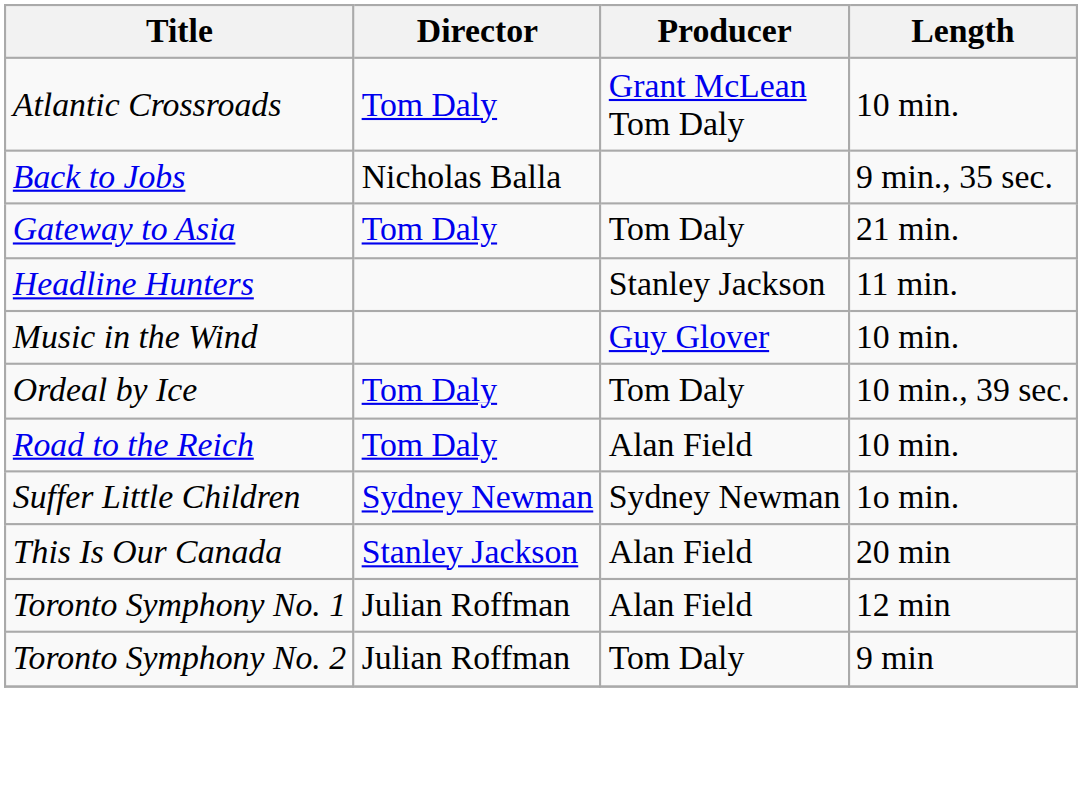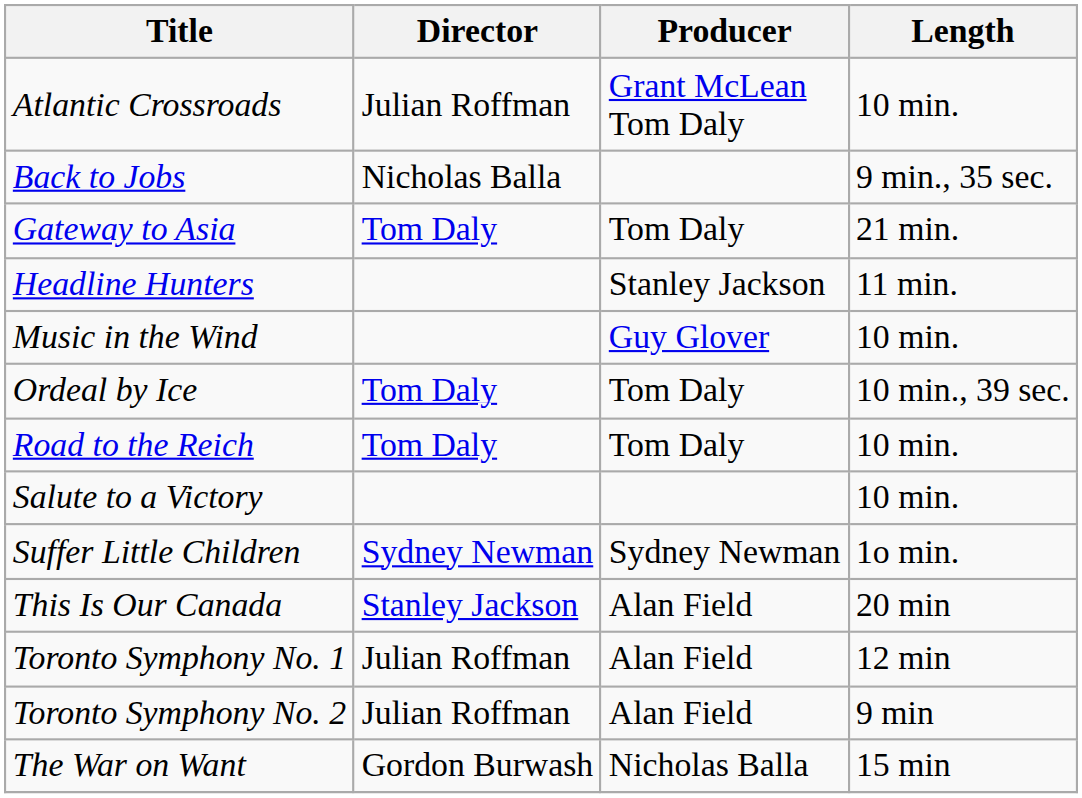 <table class=wikitable>
 <tr>
 <th>Title</th>
 <th>Director</th>
 <th>Producer</th>
 <th>Length</th>
 </tr>
 <tr>
 <td><em>Atlantic Crossroads</em></td>
-<td><a href='#'>Tom Daly</a></td>
+<td>Julian Roffman</td>
 <td><a href='#'>Grant McLean</a><br>Tom Daly</td>
 <td>10 min.</td>
 </tr>
 <tr>
 <td><em><a href='#'>Back to Jobs</a></em></td>
 <td>Nicholas Balla</td>
 <td></td>
 <td>9 min., 35 sec.</td>
 </tr>
 <tr>
 <td><em><a href='#'>Gateway to Asia</a></em></td>
 <td><a href='#'>Tom Daly</a></td>
 <td>Tom Daly</td>
 <td>21 min.</td>
 </tr>
 <tr>
 <td><em><a href='#'>Headline Hunters</a></em></td>
 <td></td>
 <td>Stanley Jackson</td>
 <td>11 min.</td>
 </tr>
 <tr>
 <td><em>Music in the Wind</em></td>
 <td></td>
 <td><a href='#'>Guy Glover</a></td>
 <td>10 min.</td>
 </tr>
 <tr>
 <td><em>Ordeal by Ice</em></td>
 <td><a href='#'>Tom Daly</a></td>
 <td>Tom Daly</td>
 <td>10 min., 39 sec.</td>
 </tr>
 <tr>
 <td><em><a href='#'>Road to the Reich</a></em></td>
 <td><a href='#'>Tom Daly</a></td>
-<td>Alan Field</td>
+<td>Tom Daly</td>
+<td>10 min.</td>
+</tr>
+<tr>
+<td><em>Salute to a Victory</em></td>
+<td></td>
+<td></td>
 <td>10 min.</td>
 </tr>
 <tr>
 <td><em>Suffer Little Children</em></td>
 <td><a href='#'>Sydney Newman</a></td>
 <td>Sydney Newman</td>
 <td>1o min.</td>
 </tr>
 <tr>
 <td><em>This Is Our Canada</em></td>
 <td><a href='#'>Stanley Jackson</a></td>
 <td>Alan Field</td>
 <td>20 min</td>
 </tr>
 <tr>
 <td><em>Toronto Symphony No. 1</em></td>
 <td>Julian Roffman</td>
 <td>Alan Field</td>
 <td>12 min</td>
 </tr>
 <tr>
 <td><em>Toronto Symphony No. 2</em></td>
 <td>Julian Roffman</td>
-<td>Tom Daly</td>
+<td>Alan Field</td>
 <td>9 min</td>
+</tr>
+<tr>
+<td><em>The War on Want</em></td>
+<td>Gordon Burwash</td>
+<td>Nicholas Balla</td>
+<td>15 min</td>
 </tr>
 <tr>
 </tr>
 </table>
